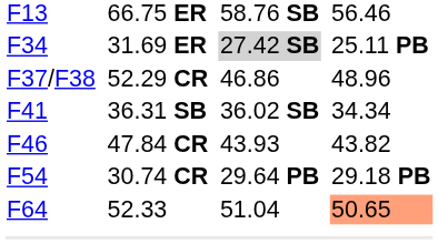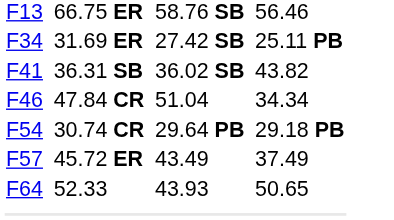 <table>
 <tr>
 <td><a href='#'>F13</a></td>
 <td></td>
 <td>66.75 <strong>ER</strong></td>
 <td></td>
 <td>58.76 <strong>SB</strong></td>
 <td></td>
 <td>56.46</td>
 </tr>
 <tr>
 <td><a href='#'>F34</a></td>
 <td></td>
 <td>31.69 <strong>ER</strong></td>
 <td></td>
-<td style="background: lightgrey;">27.42 <strong>SB</strong></td>
+<td>27.42 <strong>SB</strong></td>
 <td></td>
 <td>25.11 <strong>PB</strong></td>
-</tr>
-<tr>
-<td><a href='#'>F37</a>/<a href='#'>F38</a></td>
-<td></td>
-<td>52.29 <strong>CR</strong></td>
-<td></td>
-<td>46.86</td>
-<td></td>
-<td>48.96</td>
 </tr>
 <tr>
 <td><a href='#'>F41</a></td>
 <td></td>
 <td>36.31 <strong>SB</strong></td>
 <td></td>
 <td>36.02 <strong>SB</strong></td>
 <td></td>
-<td>34.34</td>
+<td>43.82</td>
 </tr>
 <tr>
 <td><a href='#'>F46</a></td>
 <td></td>
 <td>47.84 <strong>CR</strong></td>
 <td></td>
-<td>43.93</td>
+<td>51.04</td>
 <td></td>
-<td>43.82</td>
+<td>34.34</td>
 </tr>
 <tr>
 <td><a href='#'>F54</a></td>
 <td></td>
 <td>30.74 <strong>CR</strong></td>
 <td></td>
 <td>29.64 <strong>PB</strong></td>
 <td></td>
 <td>29.18 <strong>PB</strong></td>
 </tr>
 <tr>
+<td><a href='#'>F57</a></td>
+<td></td>
+<td>45.72 <strong>ER</strong></td>
+<td></td>
+<td>43.49</td>
+<td></td>
+<td>37.49</td>
+</tr>
+<tr>
 <td><a href='#'>F64</a></td>
 <td></td>
 <td>52.33</td>
 <td></td>
-<td>51.04</td>
+<td>43.93</td>
 <td></td>
-<td style="background: lightsalmon;">50.65</td>
+<td>50.65</td>
 </tr>
 <tr>
 <td colspan=7></td>
 </tr>
 <tr>
 </tr>
 <tr bgcolor= e8e8e8>
 <td colspan=7></td>
 </tr>
 </table>
